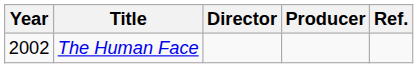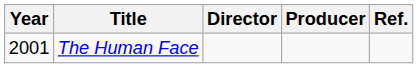 <table class="wikitable">
 <tr>
 <th>Year</th>
 <th>Title</th>
 <th>Director</th>
 <th>Producer</th>
 <th>Ref.</th>
 </tr>
 <tr>
-<td>2002</td>
+<td>2001</td>
 <td><em><a href='#'>The Human Face</a></em></td>
 <td></td>
 <td></td>
 <td></td>
 </tr>
 </table>
